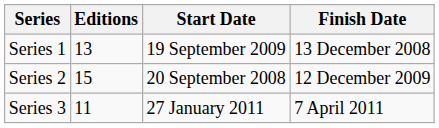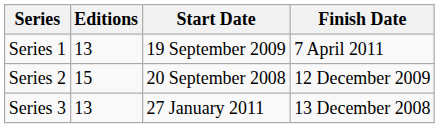 <table class="wikitable" style="font-size: 95%;">
 <tr>
 <th>Series</th>
 <th>Editions</th>
 <th>Start Date</th>
 <th>Finish Date</th>
 </tr>
 <tr>
 <td>Series 1</td>
 <td>13</td>
 <td>19 September 2009</td>
-<td>13 December 2008</td>
+<td>7 April 2011</td>
 </tr>
 <tr>
 <td>Series 2</td>
 <td>15</td>
 <td>20 September 2008</td>
 <td>12 December 2009</td>
 </tr>
 <tr>
 <td>Series 3</td>
-<td>11</td>
+<td>13</td>
 <td>27 January 2011</td>
-<td>7 April 2011</td>
+<td>13 December 2008</td>
 </tr>
 </table>
